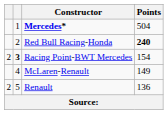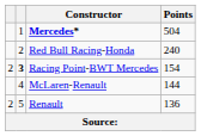 <table class="wikitable" style="font-size: 85%;">
 <tr>
 <th scope="col"></th>
 <th scope="col"></th>
 <th scope="col">Constructor</th>
 <th scope="col">Points</th>
 </tr>
 <tr>
 <td align="left"></td>
 <td align="center">1</td>
 <td> <strong><a href='#'>Mercedes</a>*</strong></td>
 <td align="left">504</td>
 </tr>
 <tr>
 <td align="left"></td>
 <td align="center">2</td>
 <td> <a href='#'>Red Bull Racing</a>-<a href='#'>Honda</a></td>
-<td align="left"><strong>240</strong></td>
+<td align="left">240</td>
 </tr>
 <tr>
 <td align="left"> 2</td>
 <td align="center"><strong>3</strong></td>
 <td> <a href='#'>Racing Point</a>-<a href='#'>BWT Mercedes</a></td>
 <td align="left">154</td>
 </tr>
 <tr>
 <td align="left"></td>
 <td align="center">4</td>
 <td> <a href='#'>McLaren</a>-<a href='#'>Renault</a></td>
-<td align="left">149</td>
+<td align="left">144</td>
 </tr>
 <tr>
 <td align="left"> 2</td>
 <td align="center">5</td>
 <td> <a href='#'>Renault</a></td>
 <td align="left">136</td>
 </tr>
 <tr>
 <th colspan=4>Source:</th>
 </tr>
 </table>
